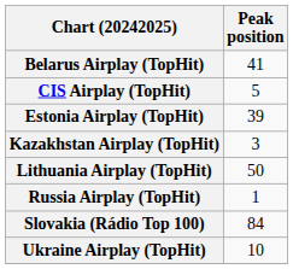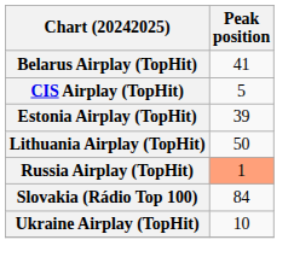 <table class="wikitable plainrowheaders sortable" style="text-align:center">
 <tr>
 <th scope="col">Chart (20242025)</th>
 <th scope="col">Peak<br>position</th>
 </tr>
 <tr>
 <th scope="row">Belarus Airplay (TopHit)</th>
 <td>41</td>
 </tr>
 <tr>
 <th scope="row"><a href='#'>CIS</a> Airplay (TopHit)</th>
 <td>5</td>
 </tr>
 <tr>
 <th scope="row">Estonia Airplay (TopHit)</th>
 <td>39</td>
 </tr>
 <tr>
-<th scope="row">Kazakhstan Airplay (TopHit)</th>
-<td>3</td>
-</tr>
-<tr>
 <th scope="row">Lithuania Airplay (TopHit)</th>
 <td>50</td>
 </tr>
 <tr>
 <th scope="row">Russia Airplay (TopHit)</th>
-<td>1</td>
+<td style="background: lightsalmon;">1</td>
 </tr>
 <tr>
 <th scope="row">Slovakia (Rádio Top 100)</th>
 <td>84</td>
 </tr>
 <tr>
 <th scope="row">Ukraine Airplay (TopHit)</th>
 <td>10</td>
 </tr>
 <tr>
 </tr>
 </table>
